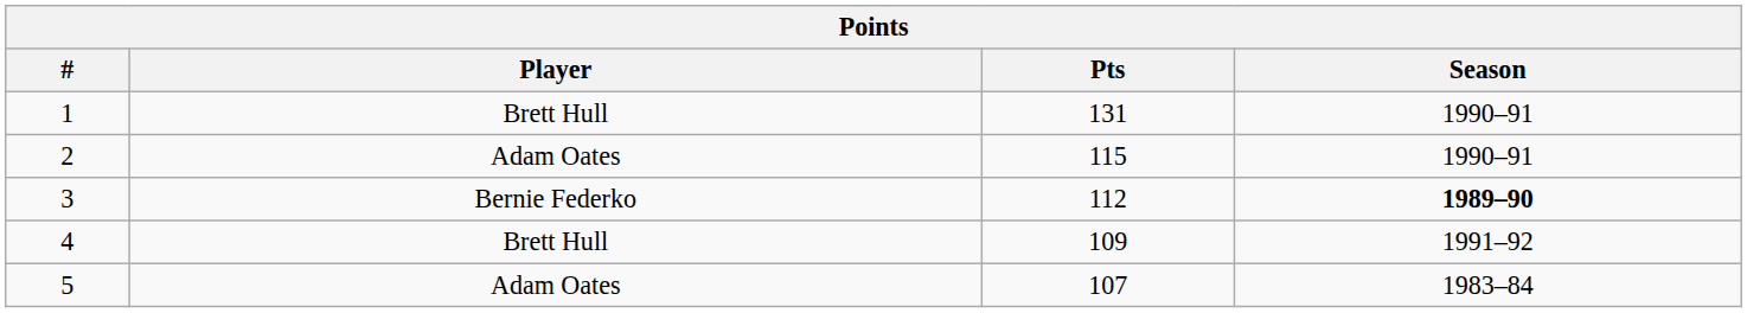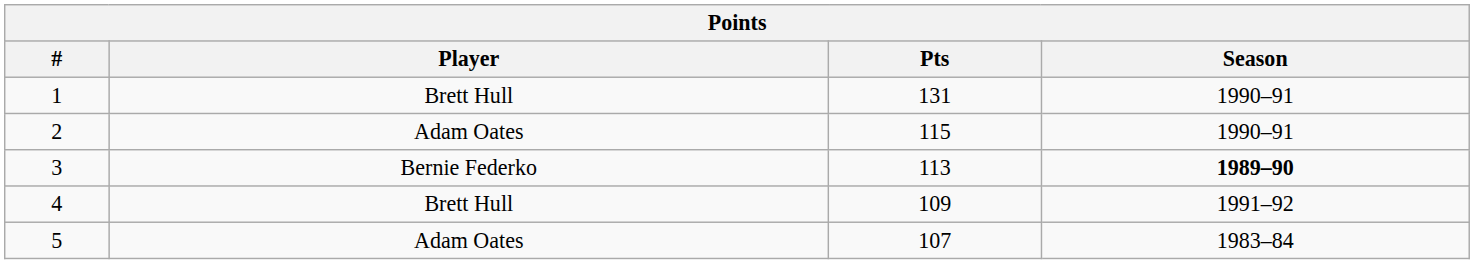 <table class="wikitable" style="text-align: center; font-size: 95%" width="80%">
 <tr>
 <th colspan="4">Points</th>
 </tr>
 <tr>
 <th>#</th>
 <th>Player</th>
 <th>Pts</th>
 <th>Season</th>
 </tr>
 <tr>
 <td>1</td>
 <td>Brett Hull</td>
 <td>131</td>
 <td>1990–91</td>
 </tr>
 <tr>
 <td>2</td>
 <td>Adam Oates</td>
 <td>115</td>
 <td>1990–91</td>
 </tr>
 <tr>
 <td>3</td>
 <td>Bernie Federko</td>
-<td>112</td>
+<td>113</td>
 <td><strong>1989–90</strong></td>
 </tr>
 <tr>
 <td>4</td>
 <td>Brett Hull</td>
 <td>109</td>
 <td>1991–92</td>
 </tr>
 <tr>
 <td>5</td>
 <td>Adam Oates</td>
 <td>107</td>
 <td>1983–84</td>
 </tr>
 </table>
